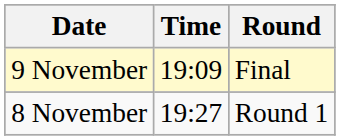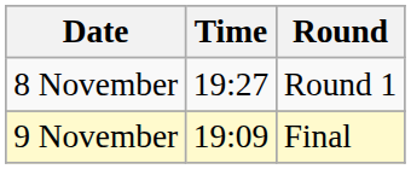 <table class="wikitable">
 <tr>
 <th>Date</th>
 <th>Time</th>
 <th>Round</th>
 </tr>
+<tr>
+<td>8 November</td>
+<td>19:27</td>
+<td>Round 1</td>
+</tr>
 <tr style=background:lemonchiffon>
 <td>9 November</td>
 <td>19:09</td>
 <td>Final</td>
 </tr>
-<tr>
-<td>8 November</td>
-<td>19:27</td>
-<td>Round 1</td>
-</tr>
 </table>
